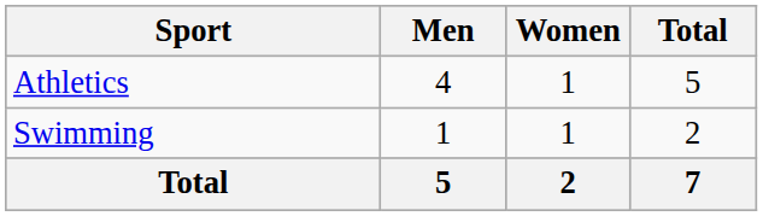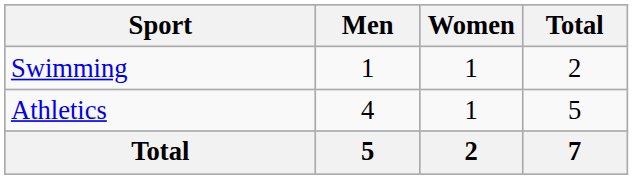 <table class="wikitable sortable" style="text-align:center;">
 <tr>
 <th width=180>Sport</th>
 <th width=55>Men</th>
 <th width=55>Women</th>
 <th width=55>Total</th>
 </tr>
 <tr>
+<td align=left><a href='#'>Swimming</a></td>
+<td>1</td>
+<td>1</td>
+<td>2</td>
+</tr>
+<tr>
 <td align=left><a href='#'>Athletics</a></td>
 <td>4</td>
 <td>1</td>
 <td>5</td>
-</tr>
-<tr>
-<td align=left><a href='#'>Swimming</a></td>
-<td>1</td>
-<td>1</td>
-<td>2</td>
 </tr>
 <tr>
 <th>Total</th>
 <th>5</th>
 <th>2</th>
 <th>7</th>
 </tr>
 </table>
